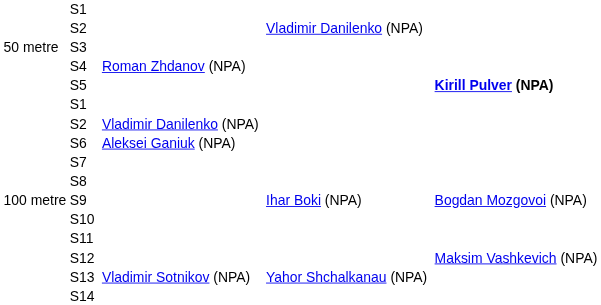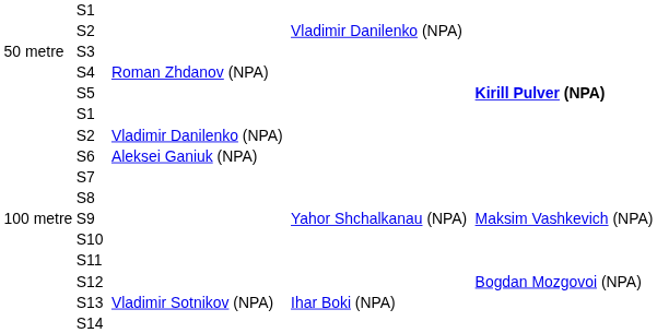 <table>
 <tr>
 <td rowspan=5>50 metre</td>
 <td>S1</td>
 <td></td>
 <td></td>
 <td></td>
 </tr>
 <tr>
 <td>S2</td>
 <td></td>
 <td><span> </span><a href='#'>Vladimir Danilenko</a> <span>(<abbr>NPA</abbr>)</span></td>
 <td></td>
 </tr>
 <tr>
 <td>S3</td>
 <td></td>
 <td></td>
 <td></td>
 </tr>
 <tr>
 <td>S4</td>
 <td><span> </span><a href='#'>Roman Zhdanov</a> <span>(<abbr>NPA</abbr>)</span></td>
 <td></td>
 <td></td>
 </tr>
 <tr>
 <td>S5</td>
 <td></td>
 <td></td>
 <td><strong><span> </span><a href='#'>Kirill Pulver</a> <span>(<abbr>NPA</abbr>)</span></strong></td>
 </tr>
 <tr>
 <td rowspan=11>100 metre</td>
 <td>S1</td>
 <td></td>
 <td></td>
 <td></td>
 </tr>
 <tr>
 <td>S2</td>
 <td><span> </span><a href='#'>Vladimir Danilenko</a> <span>(<abbr>NPA</abbr>)</span></td>
 <td></td>
 <td></td>
 </tr>
 <tr>
 <td>S6</td>
 <td><span> </span><a href='#'>Aleksei Ganiuk</a> <span>(<abbr>NPA</abbr>)</span></td>
 <td></td>
 <td></td>
 </tr>
 <tr>
 <td>S7</td>
 <td></td>
 <td></td>
 <td></td>
 </tr>
 <tr>
 <td>S8</td>
 <td></td>
 <td></td>
 <td></td>
 </tr>
 <tr>
 <td>S9</td>
 <td></td>
-<td><span> </span><a href='#'>Ihar Boki</a> <span>(<abbr>NPA</abbr>)</span></td>
-<td><span> </span><a href='#'>Bogdan Mozgovoi</a> <span>(<abbr>NPA</abbr>)</span></td>
+<td><span> </span><a href='#'>Yahor Shchalkanau</a> <span>(<abbr>NPA</abbr>)</span></td>
+<td><span> </span><a href='#'>Maksim Vashkevich</a> <span>(<abbr>NPA</abbr>)</span></td>
 </tr>
 <tr>
 <td>S10</td>
 <td></td>
 <td></td>
 <td></td>
 </tr>
 <tr>
 <td>S11</td>
 <td></td>
 <td></td>
 <td></td>
 </tr>
 <tr>
 <td>S12</td>
 <td></td>
 <td></td>
-<td><span> </span><a href='#'>Maksim Vashkevich</a> <span>(<abbr>NPA</abbr>)</span></td>
+<td><span> </span><a href='#'>Bogdan Mozgovoi</a> <span>(<abbr>NPA</abbr>)</span></td>
 </tr>
 <tr>
 <td>S13</td>
 <td><span> </span><a href='#'>Vladimir Sotnikov</a> <span>(<abbr>NPA</abbr>)</span></td>
-<td><span> </span><a href='#'>Yahor Shchalkanau</a> <span>(<abbr>NPA</abbr>)</span></td>
+<td><span> </span><a href='#'>Ihar Boki</a> <span>(<abbr>NPA</abbr>)</span></td>
 <td></td>
 </tr>
 <tr>
 <td>S14</td>
 <td></td>
 <td></td>
 <td></td>
 </tr>
 </table>
